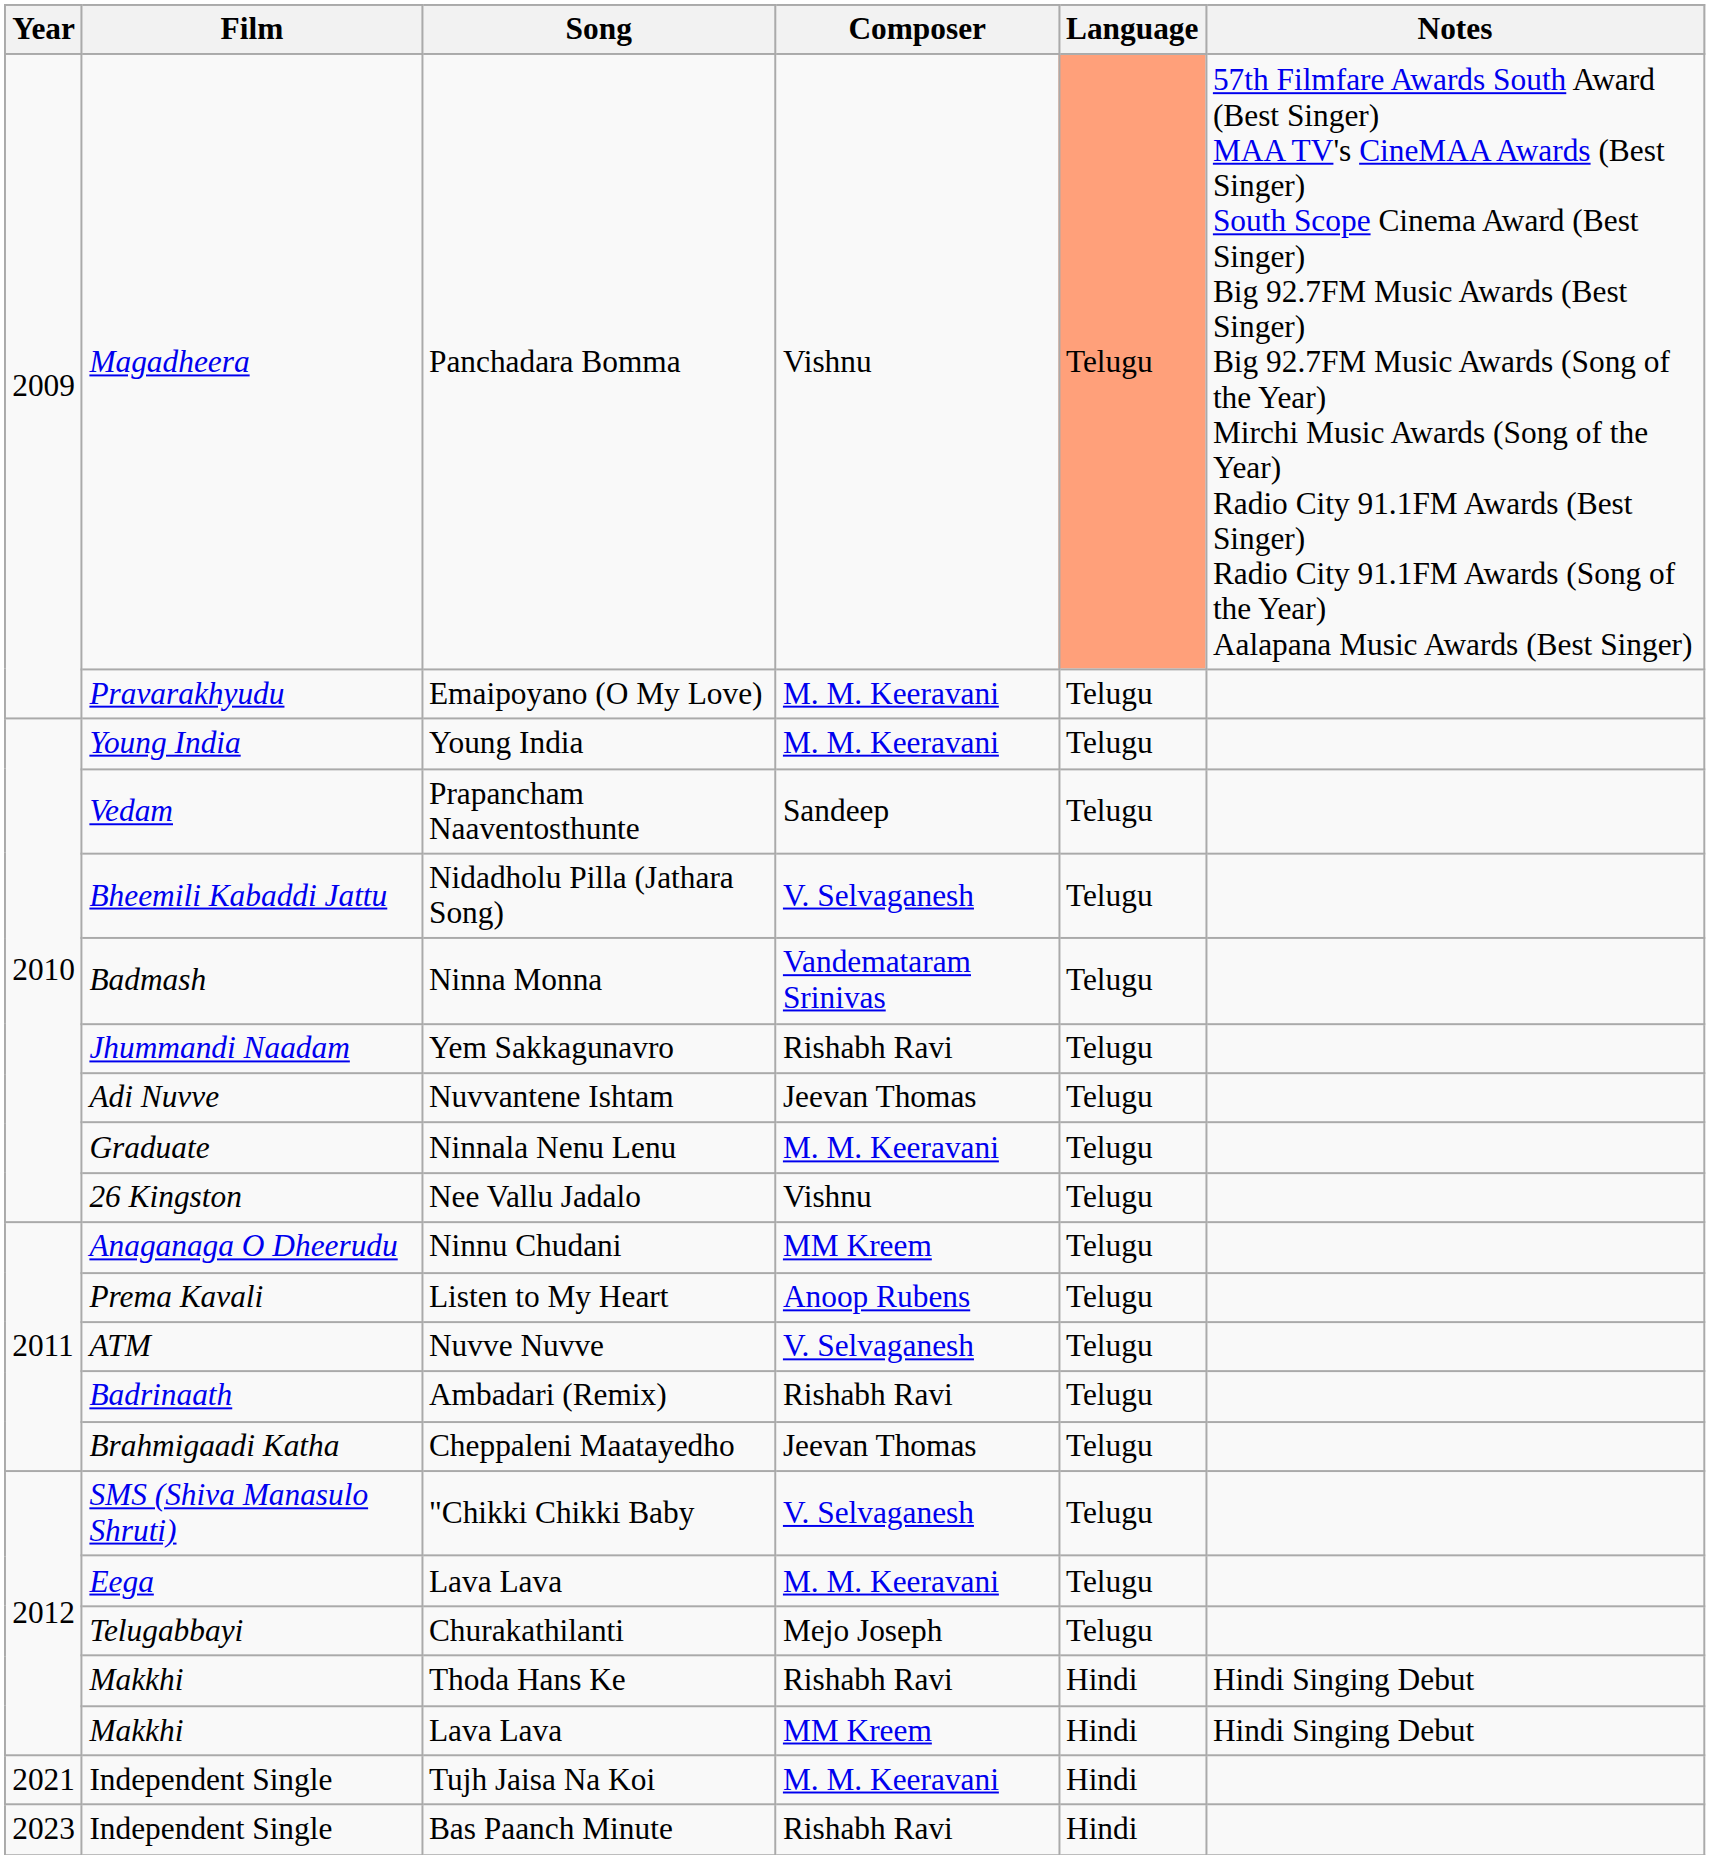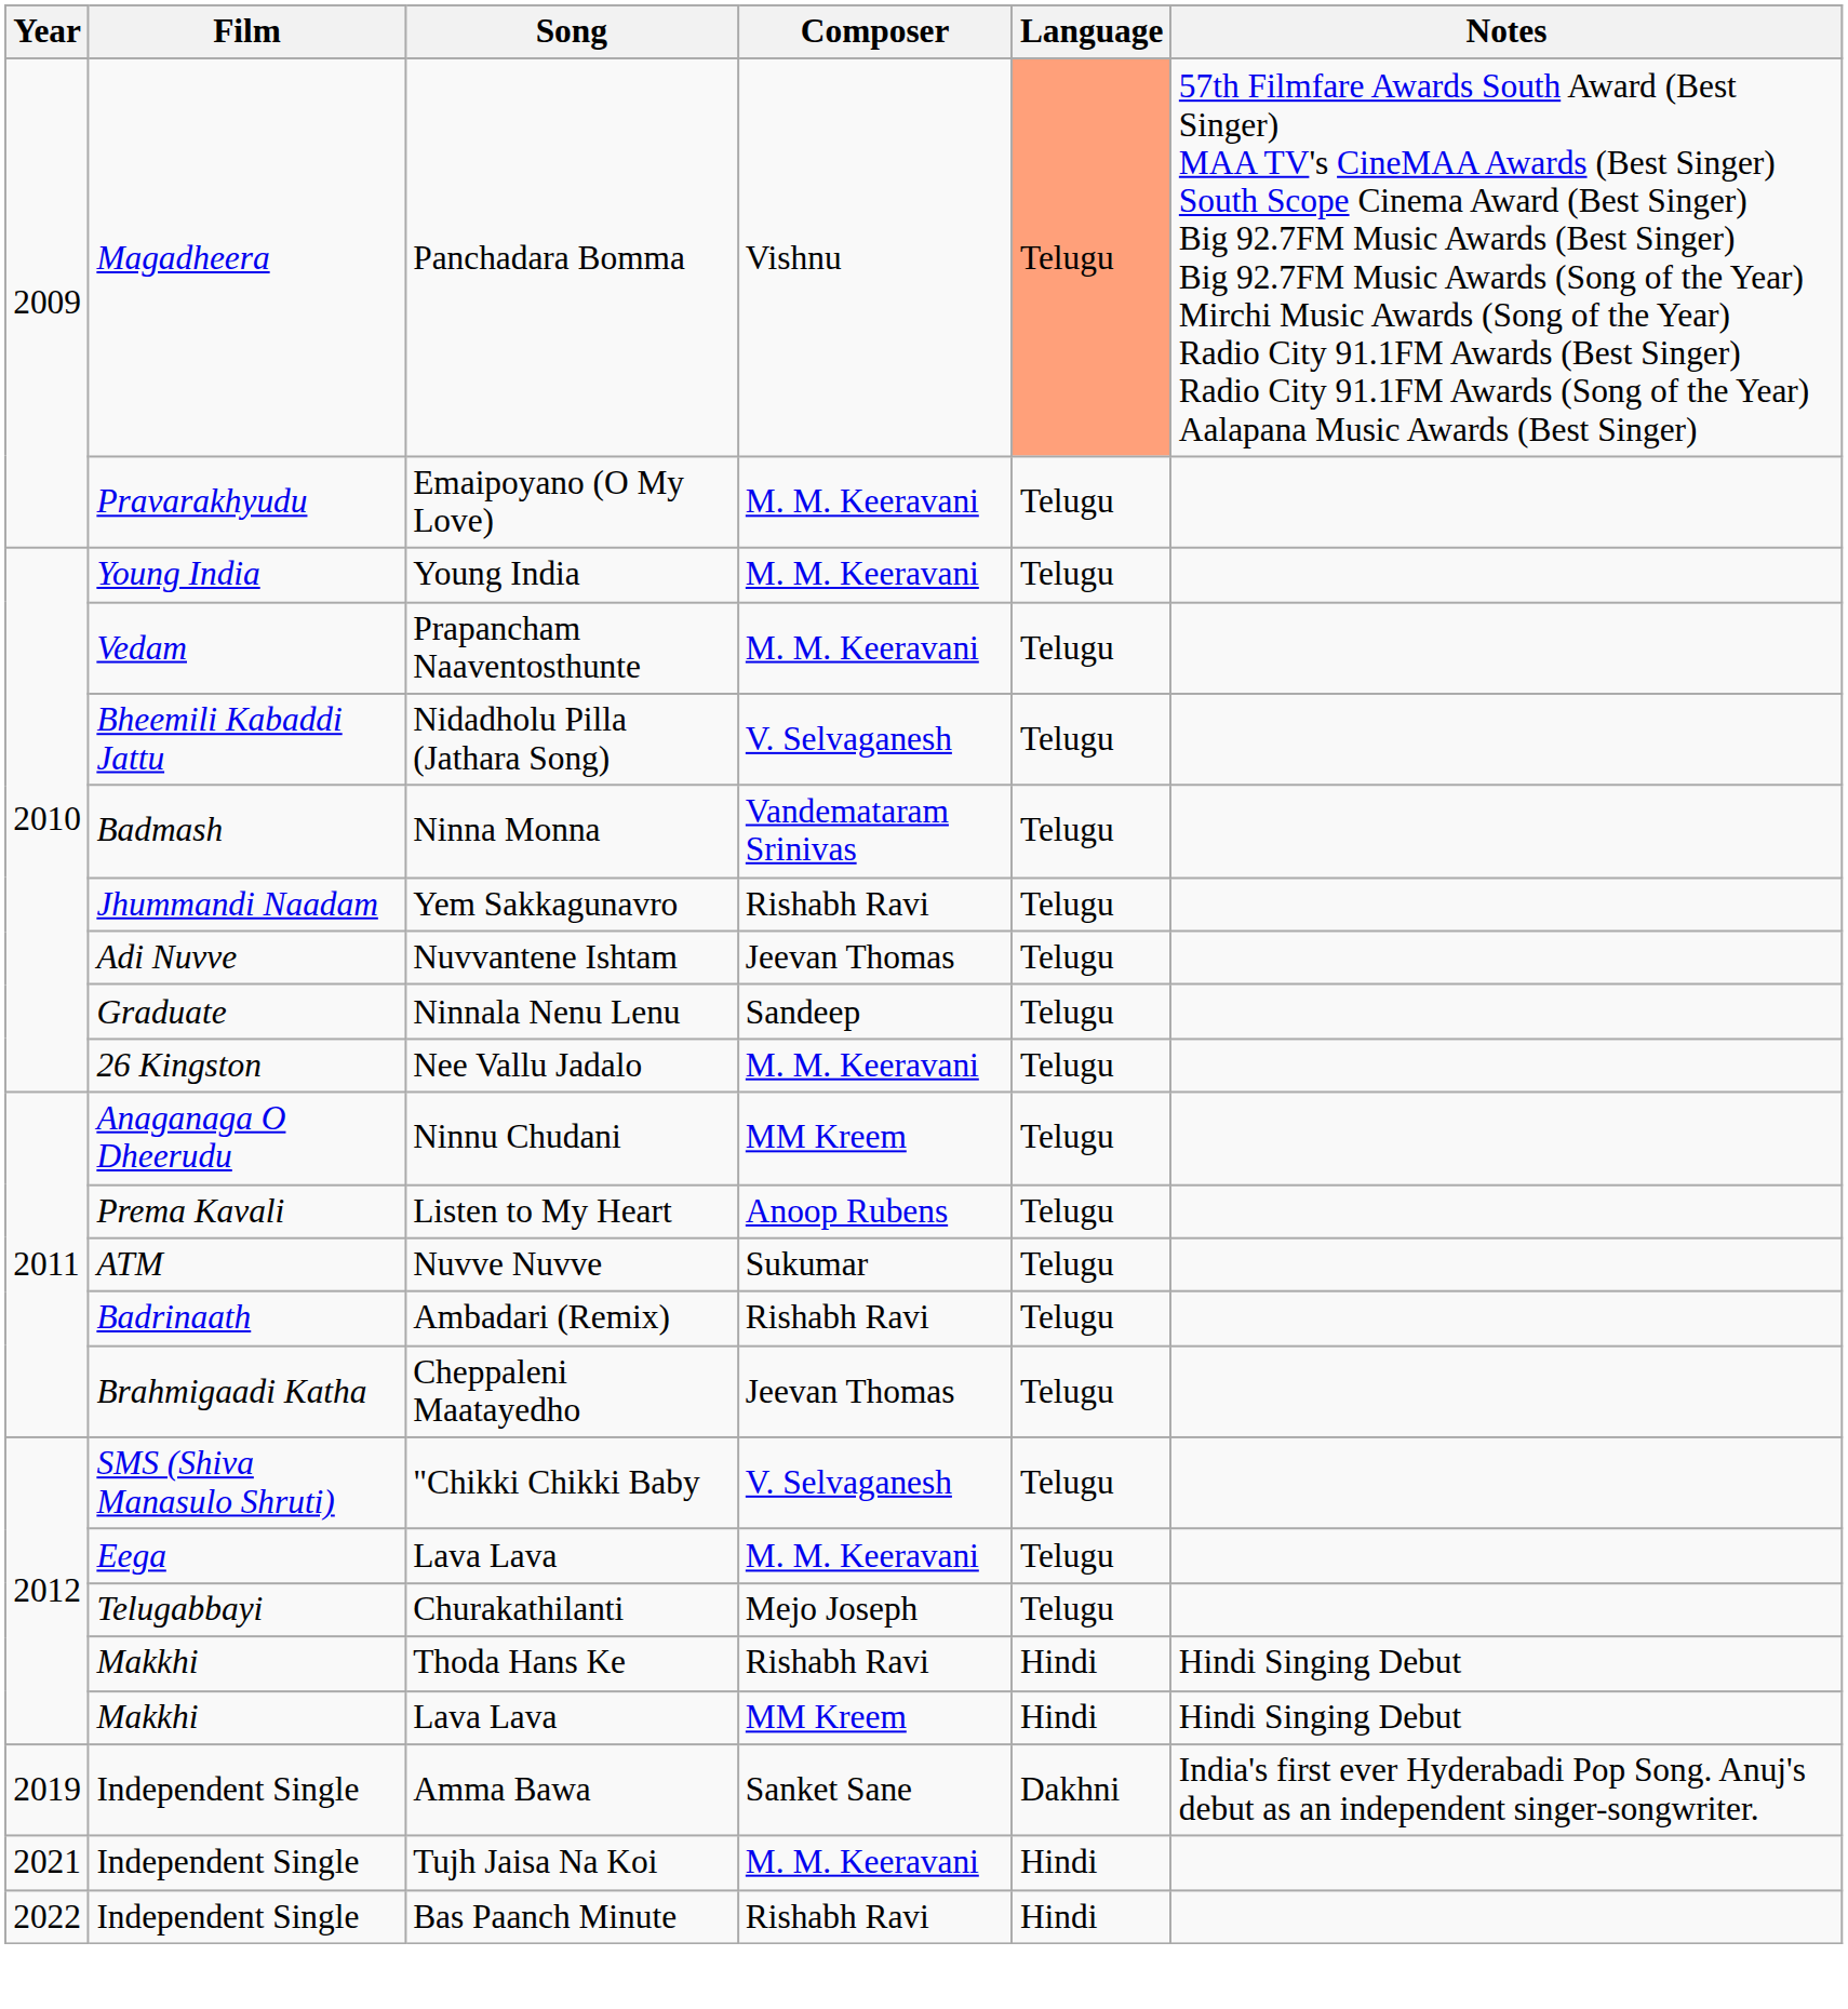 <table class="wikitable">
 <tr style="background:#ccc; text-align:center;">
 <th>Year</th>
 <th>Film</th>
 <th>Song</th>
 <th>Composer</th>
 <th>Language</th>
 <th>Notes</th>
 </tr>
 <tr>
 <td rowspan="2">2009</td>
 <td><em><a href='#'>Magadheera</a></em></td>
 <td>Panchadara Bomma</td>
 <td>Vishnu</td>
 <td style="background: lightsalmon;">Telugu</td>
 <td><a href='#'>57th Filmfare Awards South</a> Award (Best Singer) <br> <a href='#'>MAA TV</a>'s <a href='#'>CineMAA Awards</a> (Best Singer) <br> <a href='#'>South Scope</a> Cinema Award (Best Singer) <br> Big 92.7FM Music Awards (Best Singer) <br> Big 92.7FM Music Awards (Song of the Year) <br> Mirchi Music Awards (Song of the Year) <br> Radio City 91.1FM Awards (Best Singer) <br> Radio City 91.1FM Awards (Song of the Year) <br> Aalapana Music Awards (Best Singer)</td>
 </tr>
 <tr>
 <td><em><a href='#'>Pravarakhyudu</a></em></td>
 <td>Emaipoyano (O My Love)</td>
 <td><a href='#'>M. M. Keeravani</a></td>
 <td>Telugu</td>
 <td></td>
 </tr>
 <tr>
 <td rowspan="8">2010</td>
 <td><em><a href='#'>Young India</a></em></td>
 <td>Young India</td>
 <td><a href='#'>M. M. Keeravani</a></td>
 <td>Telugu</td>
 <td></td>
 </tr>
 <tr>
 <td><em><a href='#'>Vedam</a></em></td>
 <td>Prapancham Naaventosthunte</td>
-<td>Sandeep</td>
+<td><a href='#'>M. M. Keeravani</a></td>
 <td>Telugu</td>
 <td></td>
 </tr>
 <tr>
 <td><em><a href='#'>Bheemili Kabaddi Jattu</a></em></td>
 <td>Nidadholu Pilla (Jathara Song)</td>
 <td><a href='#'>V. Selvaganesh</a></td>
 <td>Telugu</td>
 <td></td>
 </tr>
 <tr>
 <td><em>Badmash</em></td>
 <td>Ninna Monna</td>
 <td><a href='#'>Vandemataram Srinivas</a></td>
 <td>Telugu</td>
 <td></td>
 </tr>
 <tr>
 <td><em><a href='#'>Jhummandi Naadam</a></em></td>
 <td>Yem Sakkagunavro</td>
 <td>Rishabh Ravi</td>
 <td>Telugu</td>
 <td></td>
 </tr>
 <tr>
 <td><em>Adi Nuvve</em></td>
 <td>Nuvvantene Ishtam</td>
 <td>Jeevan Thomas</td>
 <td>Telugu</td>
 <td></td>
 </tr>
 <tr>
 <td><em>Graduate</em></td>
 <td>Ninnala Nenu Lenu</td>
-<td><a href='#'>M. M. Keeravani</a></td>
+<td>Sandeep</td>
 <td>Telugu</td>
 <td></td>
 </tr>
 <tr>
 <td><em>26 Kingston</em></td>
 <td>Nee Vallu Jadalo</td>
-<td>Vishnu</td>
+<td><a href='#'>M. M. Keeravani</a></td>
 <td>Telugu</td>
 <td></td>
 </tr>
 <tr>
 <td rowspan="5">2011</td>
 <td><em><a href='#'>Anaganaga O Dheerudu</a></em></td>
 <td>Ninnu Chudani</td>
 <td><a href='#'>MM Kreem</a></td>
 <td>Telugu</td>
 <td></td>
 </tr>
 <tr>
 <td><em>Prema Kavali</em></td>
 <td>Listen to My Heart</td>
 <td><a href='#'>Anoop Rubens</a></td>
 <td>Telugu</td>
 <td></td>
 </tr>
 <tr>
 <td><em>ATM</em></td>
 <td>Nuvve Nuvve</td>
-<td><a href='#'>V. Selvaganesh</a></td>
+<td>Sukumar</td>
 <td>Telugu</td>
 <td></td>
 </tr>
 <tr>
 <td><em><a href='#'>Badrinaath</a></em></td>
 <td>Ambadari (Remix)</td>
 <td>Rishabh Ravi</td>
 <td>Telugu</td>
 <td></td>
 </tr>
 <tr>
 <td><em>Brahmigaadi Katha</em></td>
 <td>Cheppaleni Maatayedho</td>
 <td>Jeevan Thomas</td>
 <td>Telugu</td>
 <td></td>
 </tr>
 <tr>
 <td rowspan="5">2012</td>
 <td><em><a href='#'>SMS (Shiva Manasulo Shruti)</a></em></td>
 <td>"Chikki Chikki Baby</td>
 <td><a href='#'>V. Selvaganesh</a></td>
 <td>Telugu</td>
 <td></td>
 </tr>
 <tr>
 <td><em><a href='#'>Eega</a></em></td>
 <td>Lava Lava</td>
 <td><a href='#'>M. M. Keeravani</a></td>
 <td>Telugu</td>
 <td></td>
 </tr>
 <tr>
 <td><em>Telugabbayi</em></td>
 <td>Churakathilanti</td>
 <td>Mejo Joseph</td>
 <td>Telugu</td>
 <td></td>
 </tr>
 <tr>
 <td><em>Makkhi</em></td>
 <td>Thoda Hans Ke</td>
 <td>Rishabh Ravi</td>
 <td>Hindi</td>
 <td>Hindi Singing Debut</td>
 </tr>
 <tr>
 <td><em>Makkhi</em></td>
 <td>Lava Lava</td>
 <td><a href='#'>MM Kreem</a></td>
 <td>Hindi</td>
 <td>Hindi Singing Debut</td>
 </tr>
 <tr>
+<td>2019</td>
+<td>Independent Single</td>
+<td>Amma Bawa</td>
+<td>Sanket Sane</td>
+<td>Dakhni</td>
+<td>India's first ever Hyderabadi Pop Song. Anuj's debut as an independent singer-songwriter.</td>
+</tr>
+<tr>
 <td>2021</td>
 <td>Independent Single</td>
 <td>Tujh Jaisa Na Koi</td>
 <td><a href='#'>M. M. Keeravani</a></td>
 <td>Hindi</td>
 </tr>
 <tr>
-<td>2023</td>
+<td>2022</td>
 <td>Independent Single</td>
 <td>Bas Paanch Minute</td>
 <td>Rishabh Ravi</td>
 <td>Hindi</td>
 <td></td>
 </tr>
 </table>
